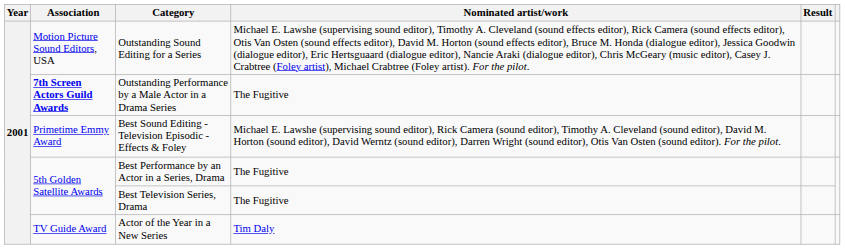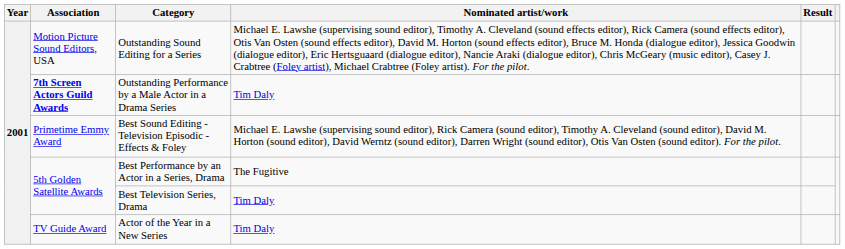 <table class="wikitable plainrowheaders">
 <tr>
 <th scope="col">Year</th>
 <th scope="col">Association</th>
 <th scope="col">Category</th>
 <th scope="col">Nominated artist/work</th>
 <th scope="col">Result</th>
 <th scope="col"></th>
 </tr>
 <tr>
 <th scope="row" rowspan=8>2001</th>
 <td><a href='#'>Motion Picture Sound Editors</a>, USA</td>
 <td>Outstanding Sound Editing for a Series</td>
 <td>Michael E. Lawshe (supervising sound editor), Timothy A. Cleveland (sound effects editor), Rick Camera (sound effects editor), Otis Van Osten (sound effects editor), David M. Horton (sound effects editor), Bruce M. Honda (dialogue editor), Jessica Goodwin (dialogue editor), Eric Hertsguaard (dialogue editor), Nancie Araki (dialogue editor), Chris McGeary (music editor), Casey J. Crabtree (<a href='#'>Foley artist</a>), Michael Crabtree (Foley artist). <em>For the pilot</em>.</td>
 <td></td>
 <td></td>
 </tr>
 <tr>
 <td><strong><a href='#'>7th Screen Actors Guild Awards</a></strong></td>
 <td>Outstanding Performance by a Male Actor in a Drama Series</td>
-<td>The Fugitive</td>
+<td><a href='#'>Tim Daly</a></td>
 <td></td>
 <td></td>
 </tr>
 <tr>
 <td><a href='#'>Primetime Emmy Award</a></td>
 <td>Best Sound Editing - Television Episodic - Effects & Foley</td>
 <td>Michael E. Lawshe (supervising sound editor), Rick Camera (sound editor), Timothy A. Cleveland (sound editor), David M. Horton (sound editor), David Werntz (sound editor), Darren Wright (sound editor), Otis Van Osten (sound editor). <em>For the pilot</em>.</td>
 <td></td>
 <td></td>
 </tr>
 <tr>
 <td rowspan="2"><a href='#'>5th Golden Satellite Awards</a></td>
 <td>Best Performance by an Actor in a Series, Drama</td>
 <td>The Fugitive</td>
 <td></td>
 <td rowspan="2"></td>
 </tr>
 <tr>
 <td>Best Television Series, Drama</td>
-<td>The Fugitive</td>
+<td><a href='#'>Tim Daly</a></td>
 <td></td>
 </tr>
 <tr>
 <td><a href='#'>TV Guide Award</a></td>
 <td>Actor of the Year in a New Series</td>
 <td><a href='#'>Tim Daly</a></td>
 <td></td>
 <td></td>
 </tr>
 </table>
